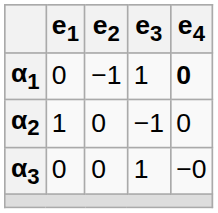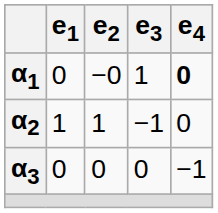 <table class=wikitable>
 <tr>
 <th></th>
 <th>e<sub>1</sub></th>
 <th>e<sub>2</sub></th>
 <th>e<sub>3</sub></th>
 <th>e<sub>4</sub></th>
 </tr>
 <tr>
 <th>α<sub>1</sub></th>
 <td>0</td>
-<td>−1</td>
+<td>−0</td>
 <td>1</td>
 <td><strong>0</strong></td>
 </tr>
 <tr>
 <th>α<sub>2</sub></th>
 <td>1</td>
-<td>0</td>
+<td>1</td>
 <td>−1</td>
 <td>0</td>
 </tr>
 <tr>
 <th>α<sub>3</sub></th>
 <td>0</td>
 <td>0</td>
-<td>1</td>
-<td>−0</td>
+<td>0</td>
+<td>−1</td>
 </tr>
 <tr BGCOLOR="#ddd">
 <td colspan=5 align=center></td>
 </tr>
 </table>
